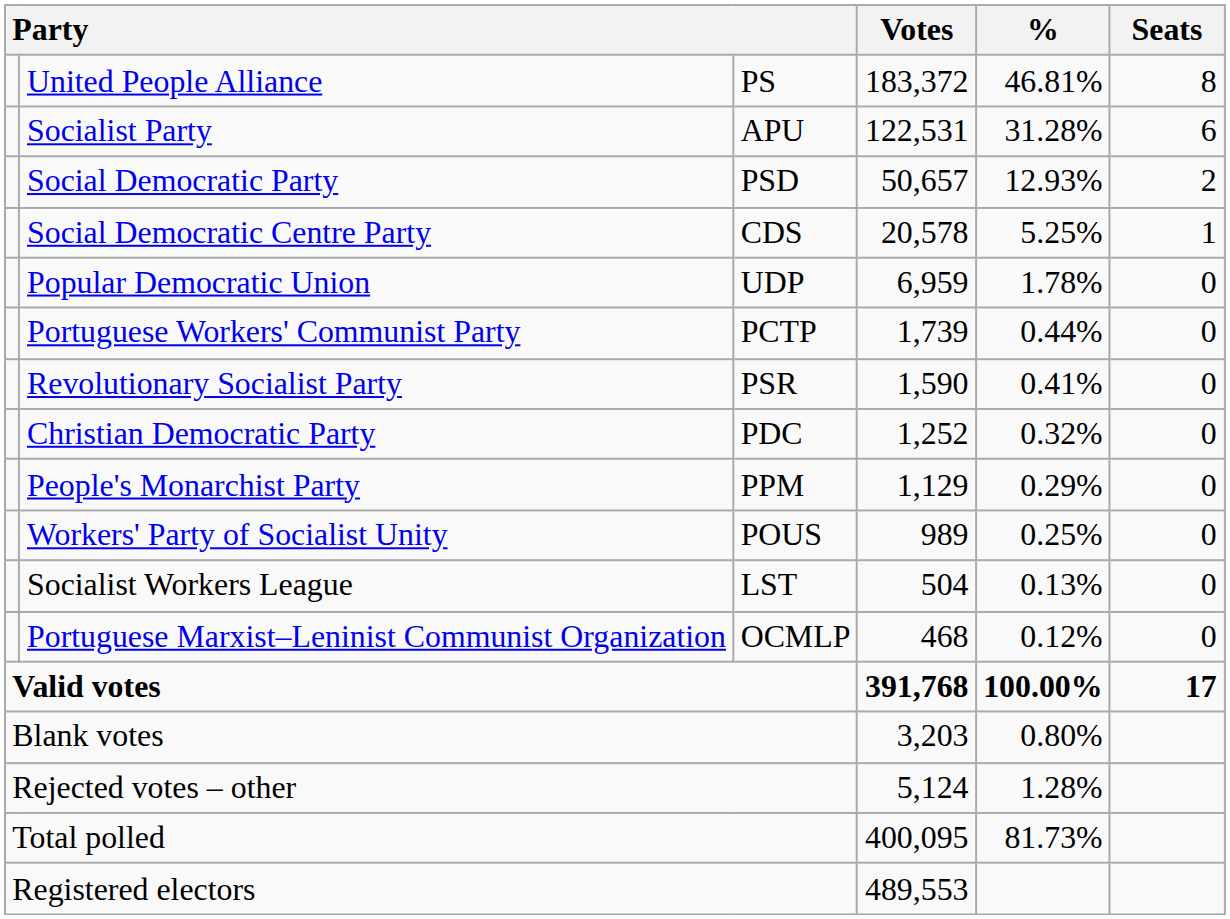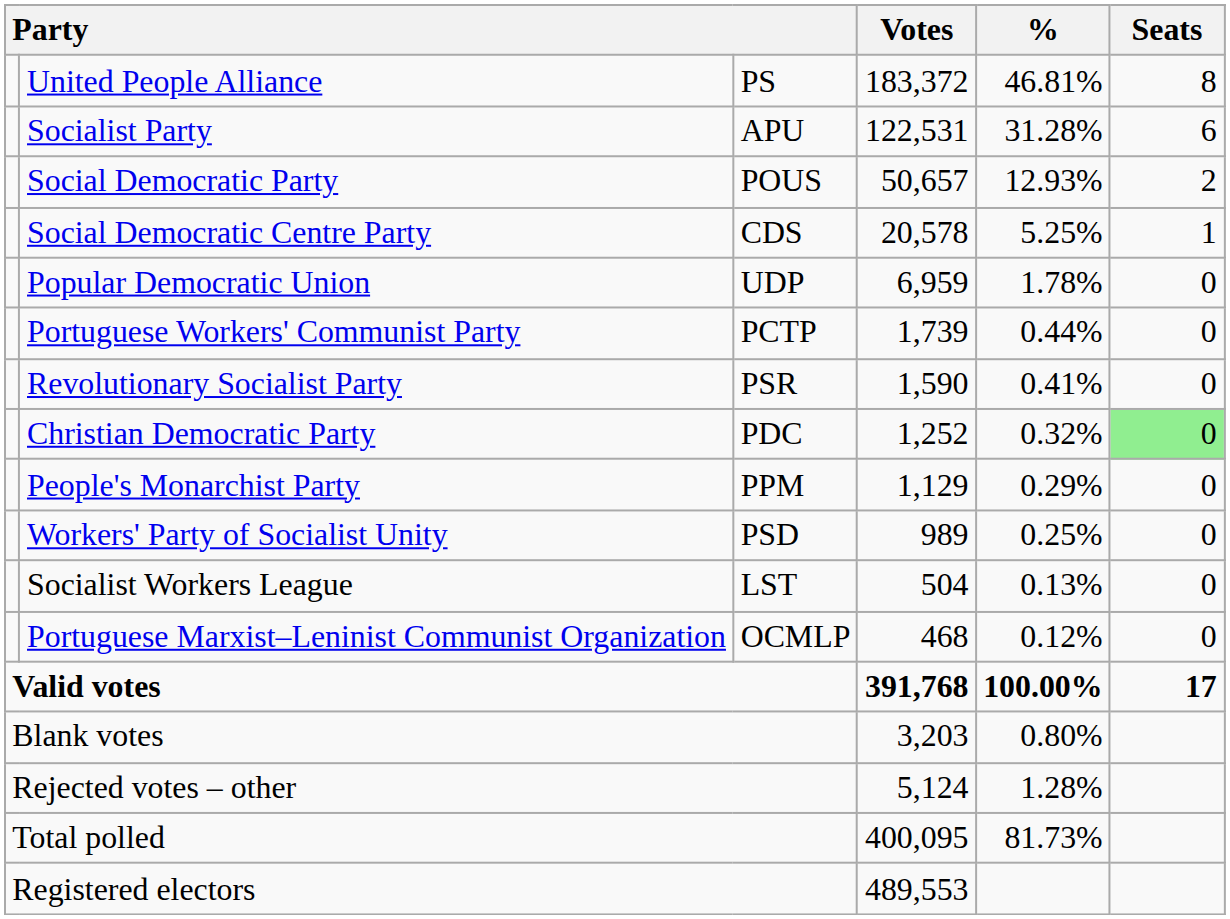 <table class="wikitable" border="1" style="text-align:right;">
 <tr>
 <th style="text-align:left;" colspan=3>Party</th>
 <th align=center width="50">Votes</th>
 <th align=center width="50">%</th>
 <th align=center width="50">Seats</th>
 </tr>
 <tr>
 <td></td>
 <td align=left><a href='#'>United People Alliance</a></td>
 <td align=left>PS</td>
 <td>183,372</td>
 <td>46.81%</td>
 <td>8</td>
 </tr>
 <tr>
 <td></td>
 <td align=left><a href='#'>Socialist Party</a></td>
 <td align=left>APU</td>
 <td>122,531</td>
 <td>31.28%</td>
 <td>6</td>
 </tr>
 <tr>
 <td></td>
 <td align=left><a href='#'>Social Democratic Party</a></td>
-<td align=left>PSD</td>
+<td align=left>POUS</td>
 <td>50,657</td>
 <td>12.93%</td>
 <td>2</td>
 </tr>
 <tr>
 <td></td>
 <td align=left style="white-space: nowrap;"><a href='#'>Social Democratic Centre Party</a></td>
 <td align=left>CDS</td>
 <td>20,578</td>
 <td>5.25%</td>
 <td>1</td>
 </tr>
 <tr>
 <td></td>
 <td align=left><a href='#'>Popular Democratic Union</a></td>
 <td align=left>UDP</td>
 <td>6,959</td>
 <td>1.78%</td>
 <td>0</td>
 </tr>
 <tr>
 <td></td>
 <td align=left><a href='#'>Portuguese Workers' Communist Party</a></td>
 <td align=left>PCTP</td>
 <td>1,739</td>
 <td>0.44%</td>
 <td>0</td>
 </tr>
 <tr>
 <td></td>
 <td align=left><a href='#'>Revolutionary Socialist Party</a></td>
 <td align=left>PSR</td>
 <td>1,590</td>
 <td>0.41%</td>
 <td>0</td>
 </tr>
 <tr>
 <td></td>
 <td align=left style="white-space: nowrap;"><a href='#'>Christian Democratic Party</a></td>
 <td align=left>PDC</td>
 <td>1,252</td>
 <td>0.32%</td>
-<td>0</td>
+<td style="background: lightgreen;">0</td>
 </tr>
 <tr>
 <td></td>
 <td align=left><a href='#'>People's Monarchist Party</a></td>
 <td align=left>PPM</td>
 <td>1,129</td>
 <td>0.29%</td>
 <td>0</td>
 </tr>
 <tr>
 <td></td>
 <td align=left><a href='#'>Workers' Party of Socialist Unity</a></td>
-<td align=left>POUS</td>
+<td align=left>PSD</td>
 <td>989</td>
 <td>0.25%</td>
 <td>0</td>
 </tr>
 <tr>
 <td></td>
 <td align=left>Socialist Workers League</td>
 <td align=left>LST</td>
 <td>504</td>
 <td>0.13%</td>
 <td>0</td>
 </tr>
 <tr>
 <td></td>
 <td align=left><a href='#'>Portuguese Marxist–Leninist Communist Organization</a></td>
 <td align=left>OCMLP</td>
 <td>468</td>
 <td>0.12%</td>
 <td>0</td>
 </tr>
 <tr style="font-weight:bold">
 <td align=left colspan=3>Valid votes</td>
 <td>391,768</td>
 <td>100.00%</td>
 <td>17</td>
 </tr>
 <tr>
 <td align=left colspan=3>Blank votes</td>
 <td>3,203</td>
 <td>0.80%</td>
 <td></td>
 </tr>
 <tr>
 <td align=left colspan=3>Rejected votes – other</td>
 <td>5,124</td>
 <td>1.28%</td>
 <td></td>
 </tr>
 <tr>
 <td align=left colspan=3>Total polled</td>
 <td>400,095</td>
 <td>81.73%</td>
 <td></td>
 </tr>
 <tr>
 <td align=left colspan=3>Registered electors</td>
 <td>489,553</td>
 <td></td>
 <td></td>
 </tr>
 </table>
